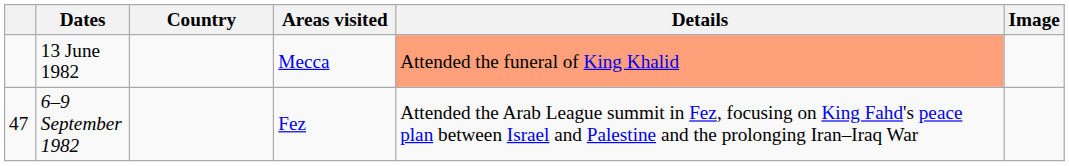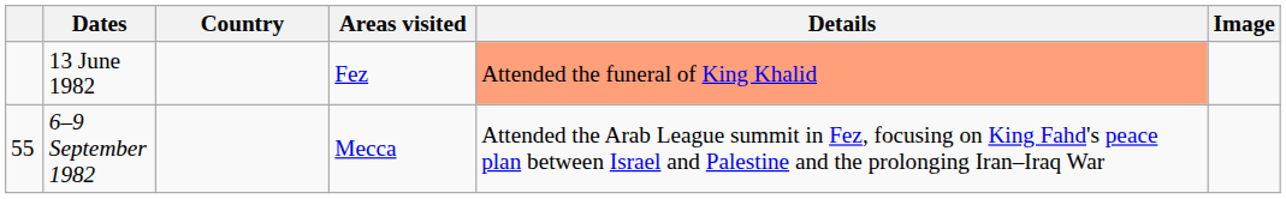 <table class="wikitable sortable" border="1" style="margin: 1em auto 1em auto">
 <tr>
 <th style="width: 3%;"></th>
 <th width="70">Dates</th>
 <th width="120">Country</th>
 <th width="100">Areas visited</th>
 <th width="550">Details</th>
 <th>Image</th>
 </tr>
 <tr>
 <td></td>
 <td>13 June 1982</td>
 <td></td>
-<td><a href='#'>Mecca</a></td>
+<td><a href='#'>Fez</a></td>
 <td style="background: lightsalmon;">Attended the funeral of <a href='#'>King Khalid</a></td>
 <td></td>
 </tr>
 <tr>
-<td>47</td>
+<td>55</td>
 <td><em>6–9 September 1982</em></td>
 <td></td>
-<td><a href='#'>Fez</a></td>
+<td><a href='#'>Mecca</a></td>
 <td>Attended the Arab League summit in <a href='#'>Fez</a>, focusing on <a href='#'>King Fahd</a>'s <a href='#'>peace plan</a> between <a href='#'>Israel</a> and <a href='#'>Palestine</a> and the prolonging Iran–Iraq War</td>
 <td></td>
 </tr>
 </table>
